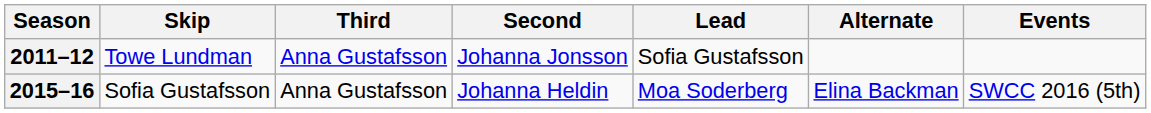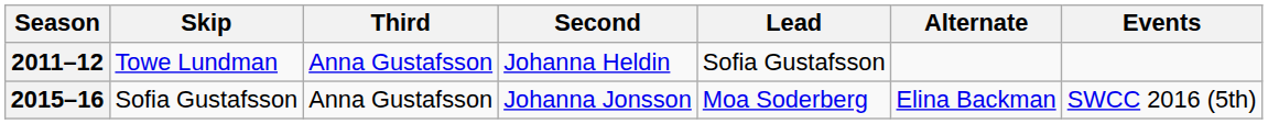 <table class="wikitable">
 <tr>
 <th scope="col">Season</th>
 <th scope="col">Skip</th>
 <th scope="col">Third</th>
 <th scope="col">Second</th>
 <th scope="col">Lead</th>
 <th scope="col">Alternate</th>
 <th scope="col">Events</th>
 </tr>
 <tr>
 <th scope="row">2011–12</th>
 <td><a href='#'>Towe Lundman</a></td>
 <td><a href='#'>Anna Gustafsson</a></td>
-<td><a href='#'>Johanna Jonsson</a></td>
+<td><a href='#'>Johanna Heldin</a></td>
 <td>Sofia Gustafsson</td>
 <td></td>
 <td></td>
 </tr>
 <tr>
 <th scope="row">2015–16</th>
 <td>Sofia Gustafsson</td>
 <td>Anna Gustafsson</td>
-<td><a href='#'>Johanna Heldin</a></td>
+<td><a href='#'>Johanna Jonsson</a></td>
 <td><a href='#'>Moa Soderberg</a></td>
 <td><a href='#'>Elina Backman</a></td>
 <td><a href='#'>SWCC</a> 2016 (5th)</td>
 </tr>
 </table>
